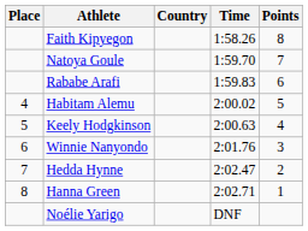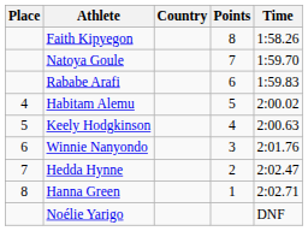 <table class="wikitable">
 <tr>
 <th>Place</th>
 <th>Athlete</th>
 <th>Country</th>
+<th>Points</th>
 <th>Time</th>
-<th>Points</th>
 </tr>
 <tr>
 <td align=center></td>
 <td><a href='#'>Faith Kipyegon</a></td>
 <td></td>
+<td align=center>8</td>
 <td>1:58.26</td>
-<td align=center>8</td>
 </tr>
 <tr>
 <td align=center></td>
 <td><a href='#'>Natoya Goule</a></td>
 <td></td>
+<td align=center>7</td>
 <td>1:59.70</td>
-<td align=center>7</td>
 </tr>
 <tr>
 <td align=center></td>
 <td><a href='#'>Rababe Arafi</a></td>
 <td></td>
+<td align=center>6</td>
 <td>1:59.83</td>
-<td align=center>6</td>
 </tr>
 <tr>
 <td align=center>4</td>
 <td><a href='#'>Habitam Alemu</a></td>
 <td></td>
+<td align=center>5</td>
 <td>2:00.02</td>
-<td align=center>5</td>
 </tr>
 <tr>
 <td align=center>5</td>
 <td><a href='#'>Keely Hodgkinson</a></td>
 <td></td>
+<td align=center>4</td>
 <td>2:00.63</td>
-<td align=center>4</td>
 </tr>
 <tr>
 <td align=center>6</td>
 <td><a href='#'>Winnie Nanyondo</a></td>
 <td></td>
+<td align=center>3</td>
 <td>2:01.76</td>
-<td align=center>3</td>
 </tr>
 <tr>
 <td align=center>7</td>
 <td><a href='#'>Hedda Hynne</a></td>
 <td></td>
+<td align=center>2</td>
 <td>2:02.47</td>
-<td align=center>2</td>
 </tr>
 <tr>
 <td align=center>8</td>
 <td><a href='#'>Hanna Green</a></td>
 <td></td>
+<td align=center>1</td>
 <td>2:02.71</td>
-<td align=center>1</td>
 </tr>
 <tr>
 <td align=center></td>
 <td><a href='#'>Noélie Yarigo</a></td>
 <td></td>
+<td align=center></td>
 <td>DNF</td>
-<td align=center></td>
 </tr>
 </table>
